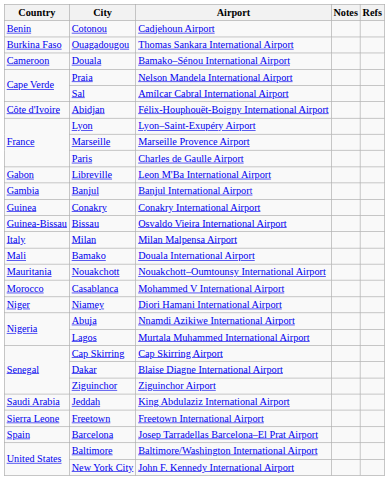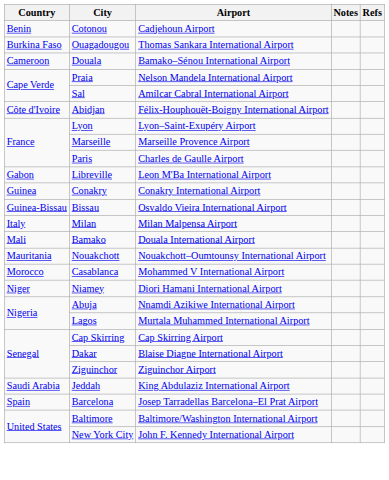 <table class="wikitable sortable">
 <tr>
 <th>Country</th>
 <th>City</th>
 <th>Airport</th>
 <th>Notes</th>
 <th>Refs</th>
 </tr>
 <tr>
 <td><a href='#'>Benin</a></td>
 <td><a href='#'>Cotonou</a></td>
 <td><a href='#'>Cadjehoun Airport</a></td>
 <td></td>
 <td align=center></td>
 </tr>
 <tr>
 <td><a href='#'>Burkina Faso</a></td>
 <td><a href='#'>Ouagadougou</a></td>
 <td><a href='#'>Thomas Sankara International Airport</a></td>
 <td></td>
 <td align=center></td>
 </tr>
 <tr>
 <td><a href='#'>Cameroon</a></td>
 <td><a href='#'>Douala</a></td>
 <td><a href='#'>Bamako–Sénou International Airport</a></td>
 <td></td>
 <td align=center></td>
 </tr>
 <tr>
 <td rowspan="2"><a href='#'>Cape Verde</a></td>
 <td><a href='#'>Praia</a></td>
 <td><a href='#'>Nelson Mandela International Airport</a></td>
 <td align=center></td>
 <td align=center></td>
 </tr>
 <tr>
 <td><a href='#'>Sal</a></td>
 <td><a href='#'>Amílcar Cabral International Airport</a></td>
 <td></td>
 <td align=center></td>
 </tr>
 <tr>
 <td><a href='#'>Côte d'Ivoire</a></td>
 <td><a href='#'>Abidjan</a></td>
 <td><a href='#'>Félix-Houphouët-Boigny International Airport</a></td>
 <td align=center></td>
 <td align=center></td>
 </tr>
 <tr>
 <td rowspan="3"><a href='#'>France</a></td>
 <td><a href='#'>Lyon</a></td>
 <td><a href='#'>Lyon–Saint-Exupéry Airport</a></td>
 <td></td>
 <td align=center></td>
 </tr>
 <tr>
 <td><a href='#'>Marseille</a></td>
 <td><a href='#'>Marseille Provence Airport</a></td>
 <td></td>
 <td align=center></td>
 </tr>
 <tr>
 <td><a href='#'>Paris</a></td>
 <td><a href='#'>Charles de Gaulle Airport</a></td>
 <td></td>
 <td align=center></td>
 </tr>
 <tr>
 <td><a href='#'>Gabon</a></td>
 <td><a href='#'>Libreville</a></td>
 <td><a href='#'>Leon M'Ba International Airport</a></td>
 <td></td>
-<td align=center></td>
-</tr>
-<tr>
-<td><a href='#'>Gambia</a></td>
-<td><a href='#'>Banjul</a></td>
-<td><a href='#'>Banjul International Airport</a></td>
-<td align=center></td>
 <td align=center></td>
 </tr>
 <tr>
 <td><a href='#'>Guinea</a></td>
 <td><a href='#'>Conakry</a></td>
 <td><a href='#'>Conakry International Airport</a></td>
 <td></td>
 <td align=center></td>
 </tr>
 <tr>
 <td><a href='#'>Guinea-Bissau</a></td>
 <td><a href='#'>Bissau</a></td>
 <td><a href='#'>Osvaldo Vieira International Airport</a></td>
 <td></td>
 <td align=center></td>
 </tr>
 <tr>
 <td><a href='#'>Italy</a></td>
 <td><a href='#'>Milan</a></td>
 <td><a href='#'>Milan Malpensa Airport</a></td>
 <td></td>
 <td align=center></td>
 </tr>
 <tr>
 <td><a href='#'>Mali</a></td>
 <td><a href='#'>Bamako</a></td>
 <td><a href='#'>Douala International Airport</a></td>
 <td align=center></td>
 <td align=center></td>
 </tr>
 <tr>
 <td><a href='#'>Mauritania</a></td>
 <td><a href='#'>Nouakchott</a></td>
 <td><a href='#'>Nouakchott–Oumtounsy International Airport</a></td>
 <td></td>
 <td align=center></td>
 </tr>
 <tr>
 <td><a href='#'>Morocco</a></td>
 <td><a href='#'>Casablanca</a></td>
 <td><a href='#'>Mohammed V International Airport</a></td>
 <td></td>
 <td align="center"></td>
 </tr>
 <tr>
 <td><a href='#'>Niger</a></td>
 <td><a href='#'>Niamey</a></td>
 <td><a href='#'>Diori Hamani International Airport</a></td>
 <td></td>
 <td align=center></td>
 </tr>
 <tr>
 <td rowspan="2"><a href='#'>Nigeria</a></td>
 <td><a href='#'>Abuja</a></td>
 <td><a href='#'>Nnamdi Azikiwe International Airport</a></td>
 <td></td>
 <td align=center></td>
 </tr>
 <tr>
 <td><a href='#'>Lagos</a></td>
 <td><a href='#'>Murtala Muhammed International Airport</a></td>
 <td></td>
 <td align=center></td>
 </tr>
 <tr>
 <td rowspan="3"><a href='#'>Senegal</a></td>
 <td><a href='#'>Cap Skirring</a></td>
 <td><a href='#'>Cap Skirring Airport</a></td>
 <td></td>
 <td align=center></td>
 </tr>
 <tr>
 <td><a href='#'>Dakar</a></td>
 <td><a href='#'>Blaise Diagne International Airport</a></td>
 <td></td>
 <td align=center></td>
 </tr>
 <tr>
 <td><a href='#'>Ziguinchor</a></td>
 <td><a href='#'>Ziguinchor Airport</a></td>
 <td align=center></td>
 <td align=center></td>
 </tr>
 <tr>
 <td><a href='#'>Saudi Arabia</a></td>
 <td><a href='#'>Jeddah</a></td>
 <td><a href='#'>King Abdulaziz International Airport</a></td>
 <td></td>
 <td align=center></td>
 </tr>
 <tr>
-<td><a href='#'>Sierra Leone</a></td>
-<td><a href='#'>Freetown</a></td>
-<td><a href='#'>Freetown International Airport</a></td>
-<td></td>
-<td align=center></td>
-</tr>
-<tr>
 <td><a href='#'>Spain</a></td>
 <td><a href='#'>Barcelona</a></td>
 <td><a href='#'>Josep Tarradellas Barcelona–El Prat Airport</a></td>
 <td></td>
 <td align=center></td>
 </tr>
 <tr>
 <td rowspan="2"><a href='#'>United States</a></td>
 <td><a href='#'>Baltimore</a></td>
 <td><a href='#'>Baltimore/Washington International Airport</a></td>
 <td></td>
 <td align=center></td>
 </tr>
 <tr>
 <td><a href='#'>New York City</a></td>
 <td><a href='#'>John F. Kennedy International Airport</a></td>
 <td></td>
 <td align=center></td>
 </tr>
 </table>
